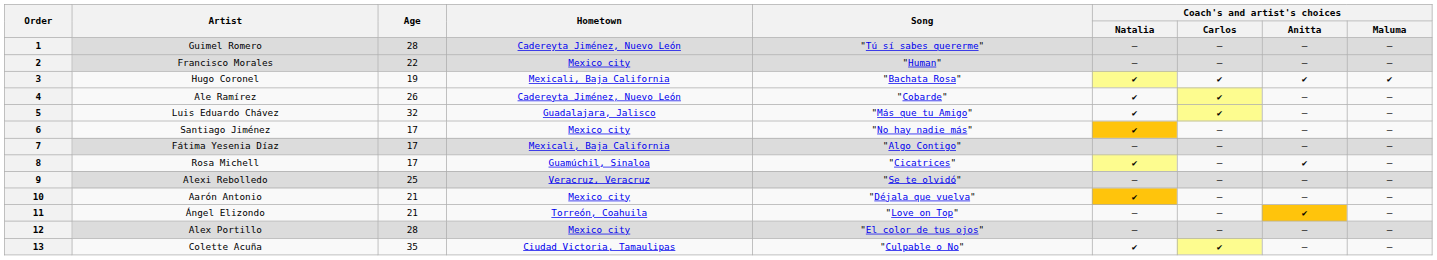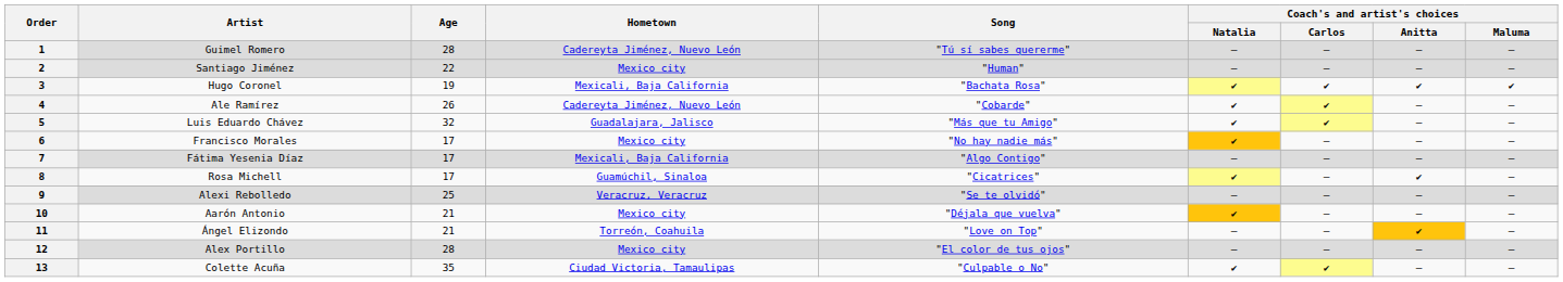 <table class="wikitable" style="text-align:center; line-height:17px; width:100%;">
 <tr>
 <th scope="col" rowspan="2" style="width:04%;">Order</th>
 <th scope="col" rowspan="2" style="width:18%;">Artist</th>
 <th scope="col" rowspan="2" style="width:04%;">Age</th>
 <th scope="col" rowspan="2" style="width:18%;">Hometown</th>
 <th scope="col" rowspan="2" style="width:20%;">Song</th>
 <th scope="col" colspan="4" style="width:24%;">Coach's and artist's choices</th>
 </tr>
 <tr>
 <th width="5%">Natalia</th>
 <th width="5%">Carlos</th>
 <th width="5%">Anitta</th>
 <th width="5%">Maluma</th>
 </tr>
 <tr bgcolor="DCDCDC">
 <th>1</th>
 <td>Guimel Romero</td>
 <td>28</td>
 <td><a href='#'>Cadereyta Jiménez, Nuevo León</a></td>
 <td>"<a href='#'>Tú sí sabes quererme</a>"</td>
 <td>–</td>
 <td>–</td>
 <td>–</td>
 <td>–</td>
 </tr>
 <tr bgcolor="DCDCDC">
 <th>2</th>
-<td>Francisco Morales</td>
+<td>Santiago Jiménez</td>
 <td>22</td>
 <td><a href='#'>Mexico city</a></td>
 <td>"<a href='#'>Human</a>"</td>
 <td>–</td>
 <td>–</td>
 <td>–</td>
 <td>–</td>
 </tr>
 <tr>
 <th>3</th>
 <td>Hugo Coronel</td>
 <td>19</td>
 <td><a href='#'>Mexicali, Baja California</a></td>
 <td>"<a href='#'>Bachata Rosa</a>"</td>
 <td bgcolor="FDFC8F">✔</td>
 <td>✔</td>
 <td>✔</td>
 <td>✔</td>
 </tr>
 <tr>
 <th>4</th>
 <td>Ale Ramírez</td>
 <td>26</td>
 <td><a href='#'>Cadereyta Jiménez, Nuevo León</a></td>
 <td>"<a href='#'>Cobarde</a>"</td>
 <td>✔</td>
 <td bgcolor="FDFC8F">✔</td>
 <td>–</td>
 <td>–</td>
 </tr>
 <tr>
 <th>5</th>
 <td>Luis Eduardo Chávez</td>
 <td>32</td>
 <td><a href='#'>Guadalajara, Jalisco</a></td>
 <td>"<a href='#'>Más que tu Amigo</a>"</td>
 <td>✔</td>
 <td bgcolor="FDFC8F">✔</td>
 <td>–</td>
 <td>–</td>
 </tr>
 <tr>
 <th>6</th>
-<td>Santiago Jiménez</td>
+<td>Francisco Morales</td>
 <td>17</td>
 <td><a href='#'>Mexico city</a></td>
 <td>"<a href='#'>No hay nadie más</a>"</td>
 <td bgcolor="FFC40C">✔</td>
 <td>—</td>
 <td>—</td>
 <td>—</td>
 </tr>
 <tr bgcolor="DCDCDC">
 <th>7</th>
 <td>Fátima Yesenia Díaz</td>
 <td>17</td>
 <td><a href='#'>Mexicali, Baja California</a></td>
 <td>"<a href='#'>Algo Contigo</a>"</td>
 <td>–</td>
 <td>–</td>
 <td>–</td>
 <td>–</td>
 </tr>
 <tr>
 <th>8</th>
 <td>Rosa Michell</td>
 <td>17</td>
 <td><a href='#'>Guamúchil, Sinaloa</a></td>
 <td>"<a href='#'>Cicatrices</a>"</td>
 <td bgcolor="FDFC8F">✔</td>
 <td>–</td>
 <td>✔</td>
 <td>–</td>
 </tr>
 <tr bgcolor="DCDCDC">
 <th>9</th>
 <td>Alexi Rebolledo</td>
 <td>25</td>
 <td><a href='#'>Veracruz, Veracruz</a></td>
 <td>"<a href='#'>Se te olvidó</a>"</td>
 <td>–</td>
 <td>–</td>
 <td>–</td>
 <td>–</td>
 </tr>
 <tr>
 <th>10</th>
 <td>Aarón Antonio</td>
 <td>21</td>
 <td><a href='#'>Mexico city</a></td>
 <td>"<a href='#'>Déjala que vuelva</a>"</td>
 <td bgcolor="FFC40C">✔</td>
 <td>—</td>
 <td>—</td>
 <td>—</td>
 </tr>
 <tr>
 <th>11</th>
 <td>Ángel Elizondo</td>
 <td>21</td>
 <td><a href='#'>Torreón, Coahuila</a></td>
 <td>"<a href='#'>Love on Top</a>"</td>
 <td>—</td>
 <td>—</td>
 <td bgcolor="FFC40C">✔</td>
 <td>—</td>
 </tr>
 <tr bgcolor="DCDCDC">
 <th>12</th>
 <td>Alex Portillo</td>
 <td>28</td>
 <td><a href='#'>Mexico city</a></td>
 <td>"<a href='#'>El color de tus ojos</a>"</td>
 <td>–</td>
 <td>–</td>
 <td>–</td>
 <td>–</td>
 </tr>
 <tr>
 <th>13</th>
 <td>Colette Acuña</td>
 <td>35</td>
 <td><a href='#'>Ciudad Victoria, Tamaulipas</a></td>
 <td>"<a href='#'>Culpable o No</a>"</td>
 <td>✔</td>
 <td bgcolor="FDFC8F">✔</td>
 <td>–</td>
 <td>–</td>
 </tr>
 </table>
